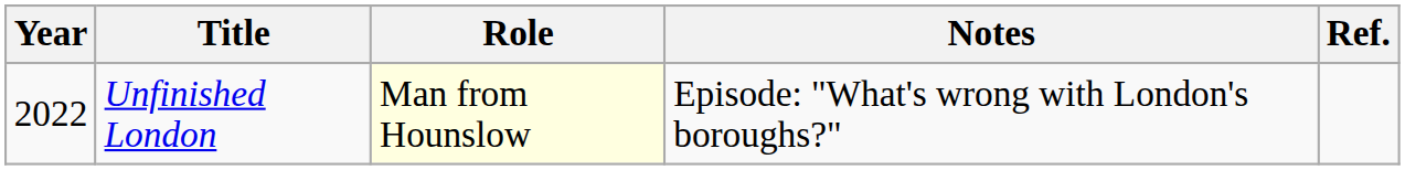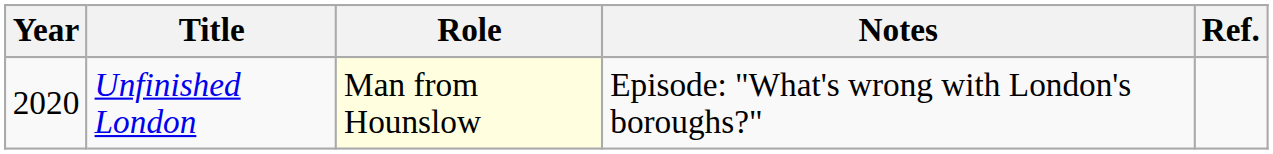 <table class="wikitable sortable">
 <tr>
 <th>Year</th>
 <th>Title</th>
 <th>Role</th>
 <th>Notes</th>
 <th>Ref.</th>
 </tr>
 <tr>
-<td>2022</td>
+<td>2020</td>
 <td><em><a href='#'>Unfinished London</a></em></td>
 <td style="background: lightyellow;">Man from Hounslow</td>
 <td>Episode: "What's wrong with London's boroughs?"</td>
 <td></td>
 </tr>
 </table>
